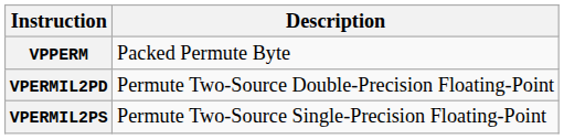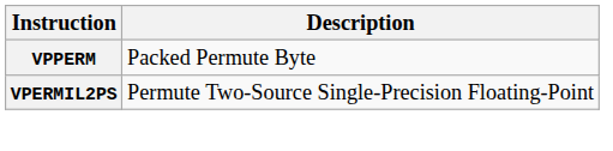 <table class="wikitable plainrowheaders">
 <tr>
 <th scope="col">Instruction</th>
 <th scope="col">Description</th>
 </tr>
 <tr>
 <th scope="row"><code>VPPERM</code></th>
 <td>Packed Permute Byte</td>
 </tr>
 <tr>
-<th scope="row"><code>VPERMIL2PD</code></th>
-<td>Permute Two-Source Double-Precision Floating-Point</td>
-</tr>
-<tr>
 <th scope="row"><code>VPERMIL2PS</code></th>
 <td>Permute Two-Source Single-Precision Floating-Point</td>
 </tr>
 </table>
